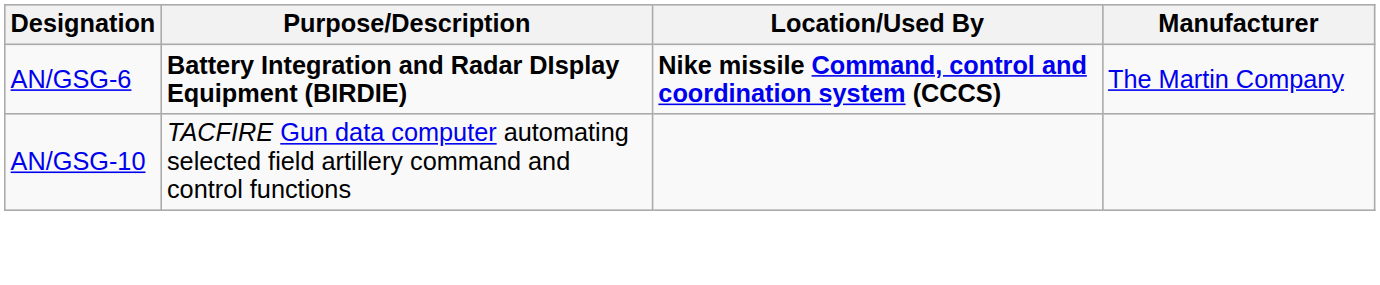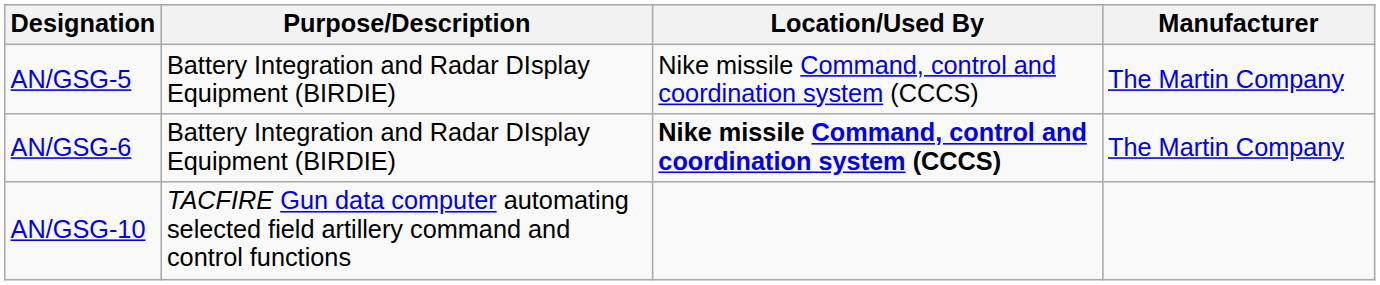 <table class="wikitable sortable">
 <tr>
 <th scope="col">Designation</th>
 <th scope="col" style="width: 500px;">Purpose/Description</th>
 <th scope="col" style="width: 500px;">Location/Used By</th>
 <th scope="col" style="width: 250px;">Manufacturer</th>
 </tr>
 <tr>
+<td><a href='#'>AN/GSG-5</a></td>
+<td>Battery Integration and Radar DIsplay Equipment (BIRDIE)</td>
+<td>Nike missile <a href='#'>Command, control and coordination system</a> (CCCS)</td>
+<td><a href='#'>The Martin Company</a></td>
+</tr>
+<tr>
 <td><a href='#'>AN/GSG-6</a></td>
-<td><strong>Battery Integration and Radar DIsplay Equipment (BIRDIE)</strong></td>
+<td>Battery Integration and Radar DIsplay Equipment (BIRDIE)</td>
 <td><strong>Nike missile <a href='#'>Command, control and coordination system</a> (CCCS)</strong></td>
 <td><a href='#'>The Martin Company</a></td>
 </tr>
 <tr>
 <td><a href='#'>AN/GSG-10</a></td>
 <td><em>TACFIRE</em> <a href='#'>Gun data computer</a> automating selected field artillery command and control functions</td>
 <td></td>
 <td></td>
 </tr>
 </table>
